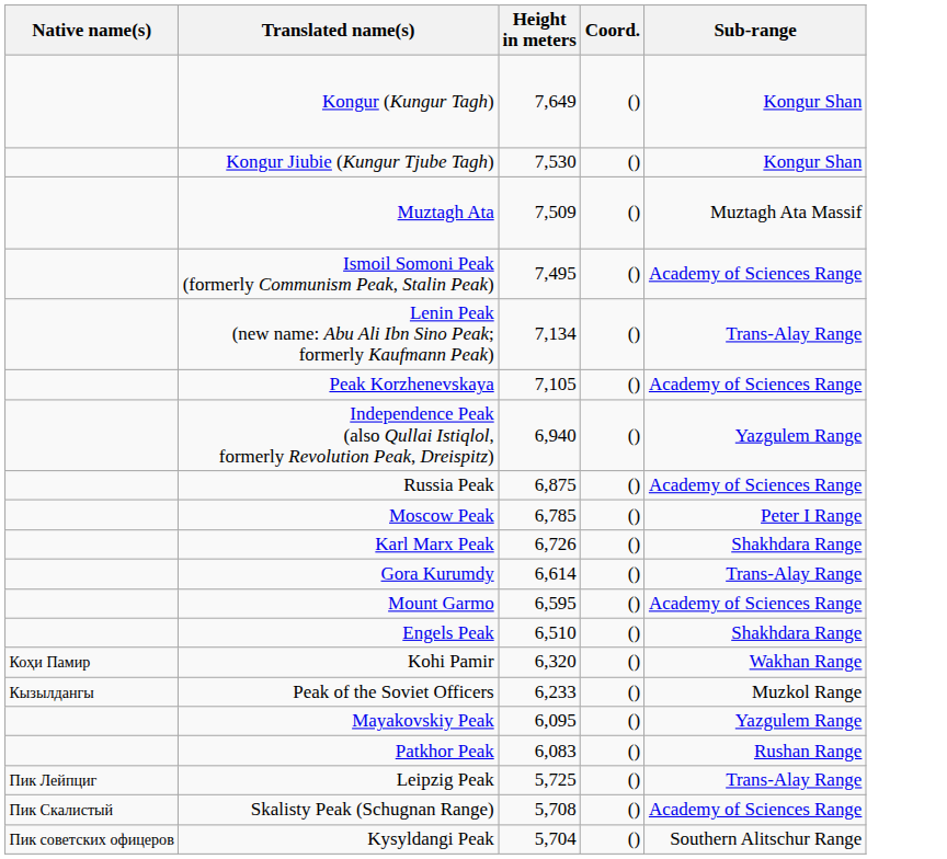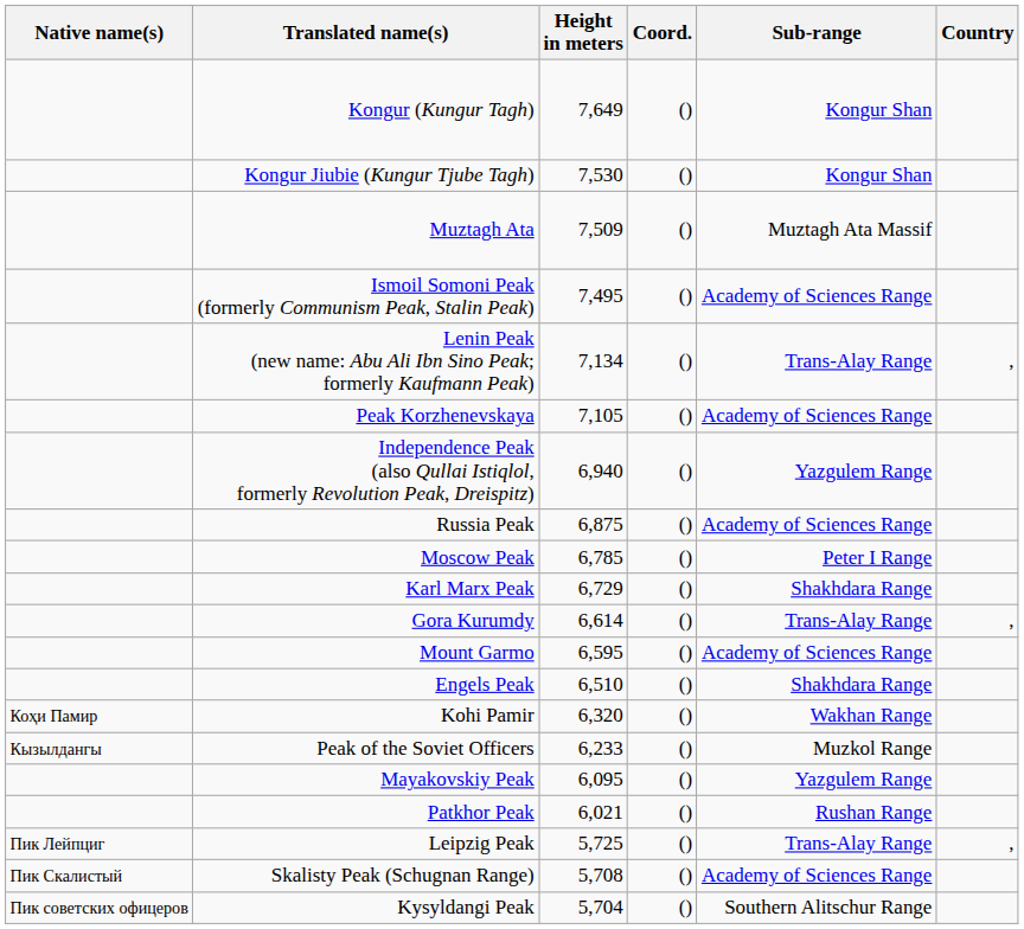 <table class="wikitable sortable" style="text-align:right">
 <tr>
 <th>Native name(s)</th>
 <th>Translated name(s)</th>
 <th>Height<br> in meters</th>
 <th>Coord.</th>
 <th>Sub-range</th>
+<th>Country</th>
 </tr>
 <tr>
 <td style="text-align:left"><small><br><br><br><br></small></td>
 <td><a href='#'>Kongur</a> (<em>Kungur Tagh</em>)</td>
 <td>7,649</td>
 <td>()</td>
 <td><a href='#'>Kongur Shan</a></td>
+<td></td>
 </tr>
 <tr>
 <td style="text-align:left"><small><br></small></td>
 <td><a href='#'>Kongur Jiubie</a> (<em>Kungur Tjube Tagh</em>)</td>
 <td>7,530</td>
 <td>()</td>
 <td><a href='#'>Kongur Shan</a></td>
+<td></td>
 </tr>
 <tr>
 <td style="text-align:left"><small><br><br><br></small></td>
 <td><a href='#'>Muztagh Ata</a></td>
 <td>7,509</td>
 <td>()</td>
 <td>Muztagh Ata Massif</td>
+<td></td>
 </tr>
 <tr>
 <td style="text-align:left"><small><br></small></td>
 <td><a href='#'>Ismoil Somoni Peak</a><br> (formerly <em>Communism Peak</em>, <em>Stalin Peak</em>)</td>
 <td>7,495</td>
 <td>()</td>
 <td><a href='#'>Academy of Sciences Range</a></td>
+<td></td>
 </tr>
 <tr>
 <td style="text-align:left"><small><br><br></small></td>
 <td><a href='#'>Lenin Peak</a><br> (new name: <em>Abu Ali Ibn Sino Peak</em>;<br> formerly <em>Kaufmann Peak</em>)</td>
 <td>7,134</td>
 <td>()</td>
 <td><a href='#'>Trans-Alay Range</a></td>
+<td>,<br> </td>
 </tr>
 <tr>
 <td style="text-align:left"><small><br></small></td>
 <td><a href='#'>Peak Korzhenevskaya</a></td>
 <td>7,105</td>
 <td>()</td>
 <td><a href='#'>Academy of Sciences Range</a></td>
+<td></td>
 </tr>
 <tr>
 <td style="text-align:left"><small><br></small></td>
 <td><a href='#'>Independence Peak</a><br> (also <em>Qullai Istiqlol</em>,<br> formerly <em>Revolution Peak</em>, <em>Dreispitz</em>)</td>
 <td>6,940</td>
 <td>()</td>
 <td><a href='#'>Yazgulem Range</a></td>
+<td></td>
 </tr>
 <tr>
 <td style="text-align:left"><small><br></small></td>
 <td>Russia Peak</td>
 <td>6,875</td>
 <td>()</td>
 <td><a href='#'>Academy of Sciences Range</a></td>
+<td></td>
 </tr>
 <tr>
 <td style="text-align:left"><small><br></small></td>
 <td><a href='#'>Moscow Peak</a></td>
 <td>6,785</td>
 <td>()</td>
 <td><a href='#'>Peter I Range</a></td>
+<td></td>
 </tr>
 <tr>
 <td style="text-align:left"><small><br></small></td>
 <td><a href='#'>Karl Marx Peak</a></td>
-<td>6,726</td>
+<td>6,729</td>
 <td>()</td>
 <td><a href='#'>Shakhdara Range</a></td>
+<td></td>
 </tr>
 <tr>
 <td style="text-align:left"><small><br></small></td>
 <td><a href='#'>Gora Kurumdy</a></td>
 <td>6,614</td>
 <td>()</td>
 <td><a href='#'>Trans-Alay Range</a></td>
+<td>,<br> </td>
 </tr>
 <tr>
 <td style="text-align:left"><small><br></small></td>
 <td><a href='#'>Mount Garmo</a></td>
 <td>6,595</td>
 <td>()</td>
 <td><a href='#'>Academy of Sciences Range</a></td>
+<td></td>
 </tr>
 <tr>
 <td style="text-align:left"><small><br></small></td>
 <td><a href='#'>Engels Peak</a></td>
 <td>6,510</td>
 <td>()</td>
 <td><a href='#'>Shakhdara Range</a></td>
+<td></td>
 </tr>
 <tr>
 <td style="text-align:left"><small>Коҳи Памир</small></td>
 <td>Kohi Pamir</td>
 <td>6,320</td>
 <td>()</td>
 <td><a href='#'>Wakhan Range</a></td>
+<td></td>
 </tr>
 <tr>
 <td style="text-align:left"><small>Кызылдангы</small></td>
 <td>Peak of the Soviet Officers</td>
 <td>6,233</td>
 <td>()</td>
 <td>Muzkol Range</td>
+<td></td>
 </tr>
 <tr>
 <td style="text-align:left"><small><br></small></td>
 <td><a href='#'>Mayakovskiy Peak</a></td>
 <td>6,095</td>
 <td>()</td>
 <td><a href='#'>Yazgulem Range</a></td>
+<td></td>
 </tr>
 <tr>
 <td style="text-align:left"><small><br></small></td>
 <td><a href='#'>Patkhor Peak</a></td>
-<td>6,083</td>
+<td>6,021</td>
 <td>()</td>
 <td><a href='#'>Rushan Range</a></td>
+<td></td>
 </tr>
 <tr>
 <td style="text-align:left"><small>Пик Лейпциг</small></td>
 <td>Leipzig Peak</td>
 <td>5,725</td>
 <td>()</td>
 <td><a href='#'>Trans-Alay Range</a></td>
+<td>,<br> </td>
 </tr>
 <tr>
 <td style="text-align:left"><small>Пик Скалистый</small></td>
 <td>Skalisty Peak (Schugnan Range)</td>
 <td>5,708</td>
 <td>()</td>
 <td><a href='#'>Academy of Sciences Range</a></td>
+<td></td>
 </tr>
 <tr>
 <td style="text-align:left"><small>Пик советских офицеров</small></td>
 <td>Kysyldangi Peak</td>
 <td>5,704</td>
 <td>()</td>
 <td>Southern Alitschur Range</td>
+<td></td>
 </tr>
 </table>
